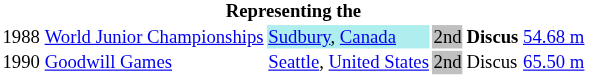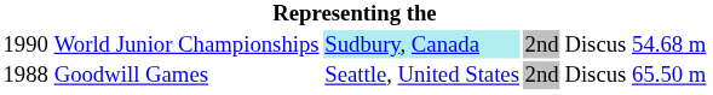 <table>
 <tr>
 <th colspan="6">Representing the </th>
 </tr>
 <tr>
-<td>1988</td>
+<td>1990</td>
 <td><a href='#'>World Junior Championships</a></td>
 <td style="background: paleturquoise;"><a href='#'>Sudbury</a>, <a href='#'>Canada</a></td>
 <td bgcolor=silver>2nd</td>
-<td><strong>Discus</strong></td>
+<td>Discus</td>
 <td><a href='#'>54.68 m</a></td>
 </tr>
 <tr>
-<td>1990</td>
+<td>1988</td>
 <td><a href='#'>Goodwill Games</a></td>
 <td><a href='#'>Seattle</a>, <a href='#'>United States</a></td>
 <td bgcolor="silver">2nd</td>
 <td>Discus</td>
 <td><a href='#'>65.50 m</a></td>
 </tr>
 </table>
